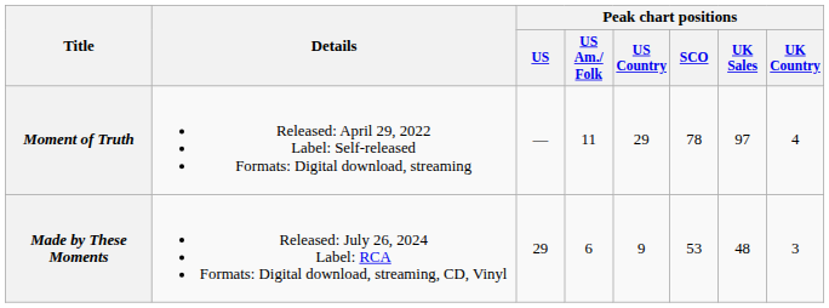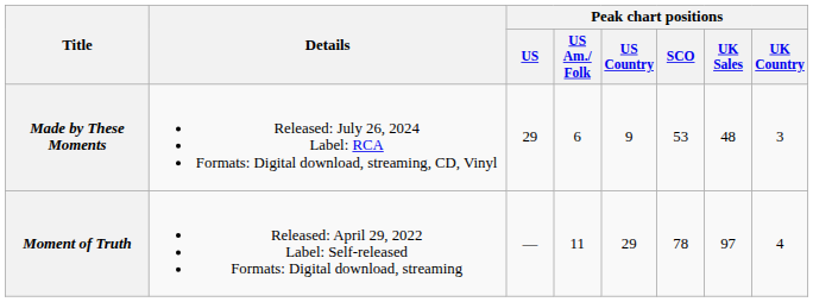 <table class="wikitable plainrowheaders" style="text-align:center;">
 <tr>
 <th scope="col" rowspan="2" style="width:9em;">Title</th>
 <th scope="col" rowspan="2" style="width:23em;">Details</th>
 <th scope="col" colspan="6">Peak chart positions</th>
 </tr>
 <tr>
 <th scope="col" style="width:3em;font-size:90%;"><a href='#'>US</a><br></th>
 <th scope="col" style="width:3em;font-size:90%;"><a href='#'>US<br>Am./<br>Folk</a><br></th>
 <th scope="col" style="width:3em;font-size:90%;"><a href='#'>US<br>Country</a><br></th>
 <th scope="col" style="width:3em;font-size:90%;"><a href='#'>SCO</a><br></th>
 <th scope="col" style="width:3em;font-size:90%;"><a href='#'>UK<br>Sales</a><br></th>
 <th scope="col" style="width:3em;font-size:90%;"><a href='#'>UK<br>Country</a><br></th>
 </tr>
 <tr>
+<th scope="row"><em>Made by These Moments</em></th>
+<td><br><ul><li>Released: July 26, 2024</li><li>Label: <a href='#'>RCA</a></li><li>Formats: Digital download, streaming, CD, Vinyl</li></ul></td>
+<td>29</td>
+<td>6</td>
+<td>9</td>
+<td>53</td>
+<td>48</td>
+<td>3</td>
+</tr>
+<tr>
 <th scope="row"><em>Moment of Truth</em></th>
 <td><br><ul><li>Released: April 29, 2022</li><li>Label: Self-released</li><li>Formats: Digital download, streaming</li></ul></td>
 <td>—</td>
 <td>11</td>
 <td>29</td>
 <td>78</td>
 <td>97</td>
 <td>4</td>
 </tr>
-<tr>
-<th scope="row"><em>Made by These Moments</em></th>
-<td><br><ul><li>Released: July 26, 2024</li><li>Label: <a href='#'>RCA</a></li><li>Formats: Digital download, streaming, CD, Vinyl</li></ul></td>
-<td>29</td>
-<td>6</td>
-<td>9</td>
-<td>53</td>
-<td>48</td>
-<td>3</td>
-</tr>
 </table>
